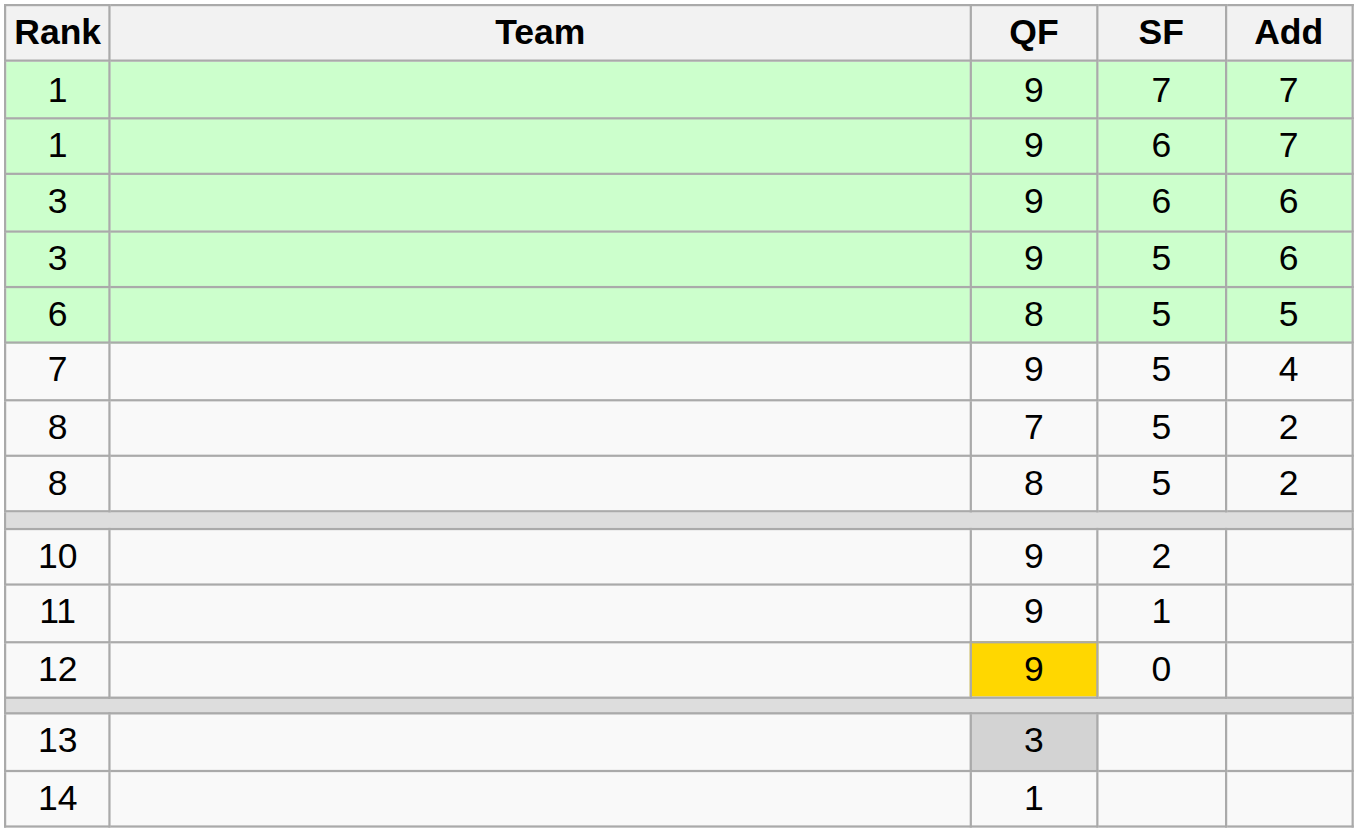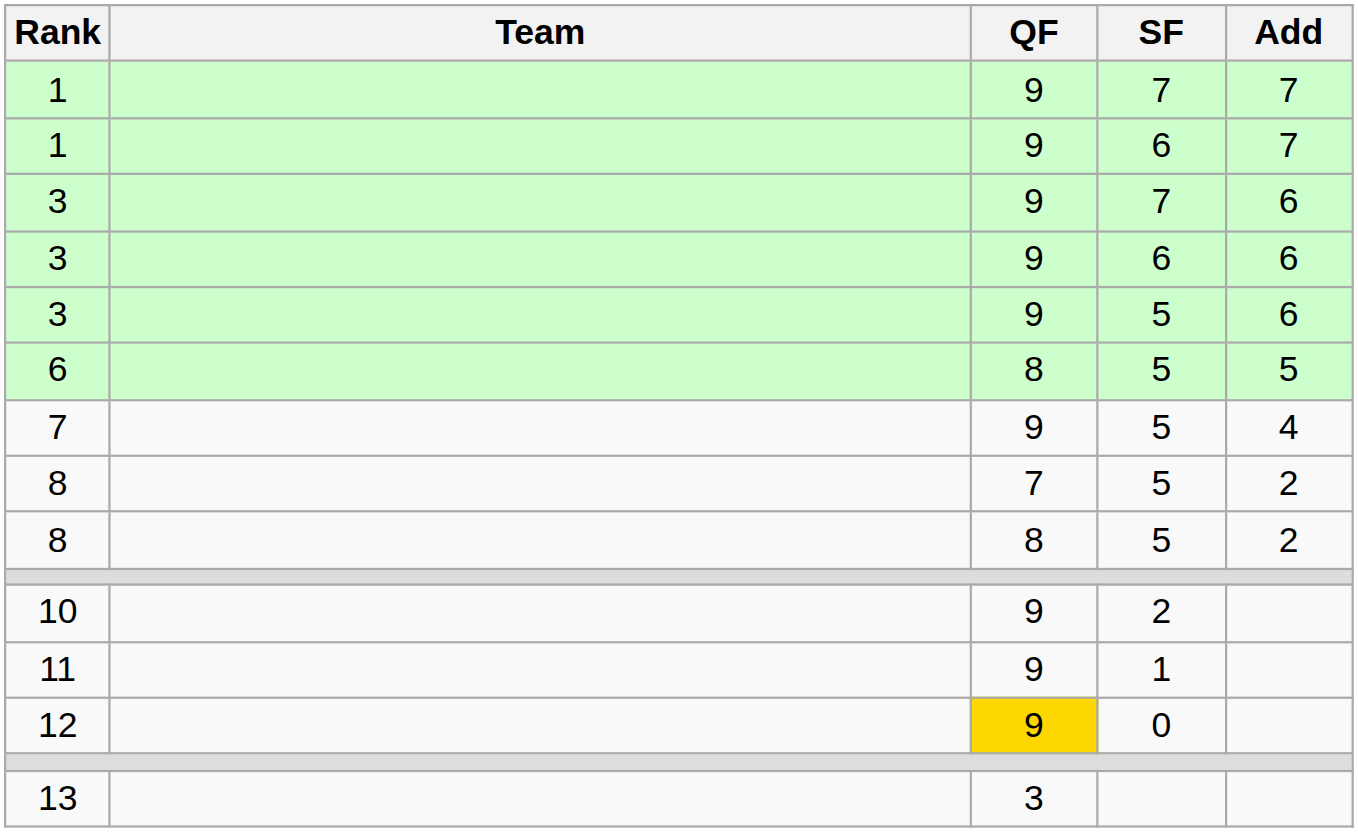 <table class=wikitable style="text-align:center">
 <tr>
 <th width=40>Rank</th>
 <th width=380>Team</th>
 <th width=50>QF</th>
 <th width=50>SF</th>
 <th width=50>Add</th>
 </tr>
 <tr bgcolor="ccffcc">
 <td>1</td>
 <td align=left></td>
 <td>9</td>
 <td>7</td>
 <td>7</td>
 </tr>
 <tr bgcolor="ccffcc">
 <td>1</td>
 <td align=left></td>
 <td>9</td>
 <td>6</td>
 <td>7</td>
+</tr>
+<tr bgcolor="ccffcc">
+<td>3</td>
+<td align=left></td>
+<td>9</td>
+<td>7</td>
+<td>6</td>
 </tr>
 <tr bgcolor="ccffcc">
 <td>3</td>
 <td align=left></td>
 <td>9</td>
 <td>6</td>
 <td>6</td>
 </tr>
 <tr bgcolor="ccffcc">
 <td>3</td>
 <td align=left></td>
 <td>9</td>
 <td>5</td>
 <td>6</td>
 </tr>
 <tr bgcolor="ccffcc">
 <td>6</td>
 <td align=left></td>
 <td>8</td>
 <td>5</td>
 <td>5</td>
 </tr>
 <tr>
 <td>7</td>
 <td align=left></td>
 <td>9</td>
 <td>5</td>
 <td>4</td>
 </tr>
 <tr>
 <td>8</td>
 <td align=left></td>
 <td>7</td>
 <td>5</td>
 <td>2</td>
 </tr>
 <tr>
 <td>8</td>
 <td align=left></td>
 <td>8</td>
 <td>5</td>
 <td>2</td>
 </tr>
 <tr bgcolor=#DDDDDD>
 <td colspan=5></td>
 </tr>
 <tr>
 <td>10</td>
 <td align=left></td>
 <td>9</td>
 <td>2</td>
 <td></td>
 </tr>
 <tr>
 <td>11</td>
 <td align=left></td>
 <td>9</td>
 <td>1</td>
 <td></td>
 </tr>
 <tr>
 <td>12</td>
 <td align=left></td>
 <td style="background: gold;">9</td>
 <td>0</td>
 <td></td>
 </tr>
 <tr bgcolor=#DDDDDD>
 <td colspan=5></td>
 </tr>
 <tr>
 <td>13</td>
 <td align=left></td>
-<td style="background: lightgrey;">3</td>
-<td></td>
-<td></td>
-</tr>
-<tr>
-<td>14</td>
-<td align=left></td>
-<td>1</td>
+<td>3</td>
 <td></td>
 <td></td>
 </tr>
 </table>
